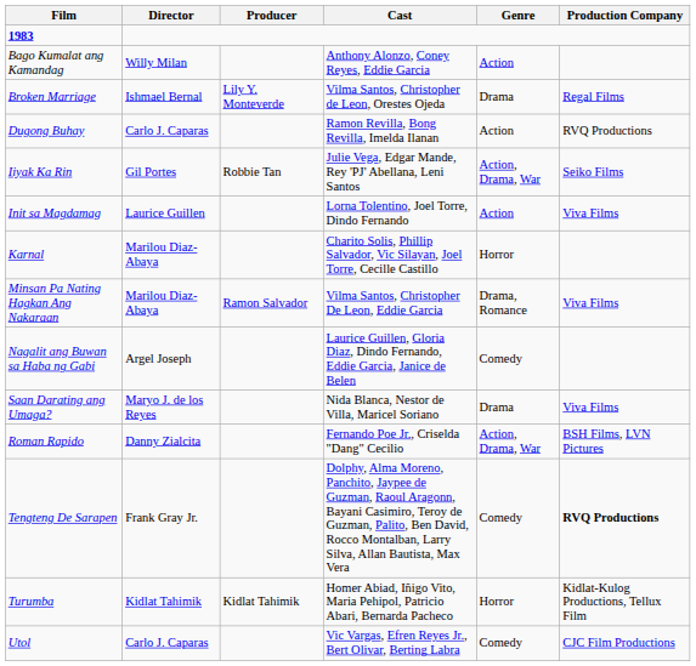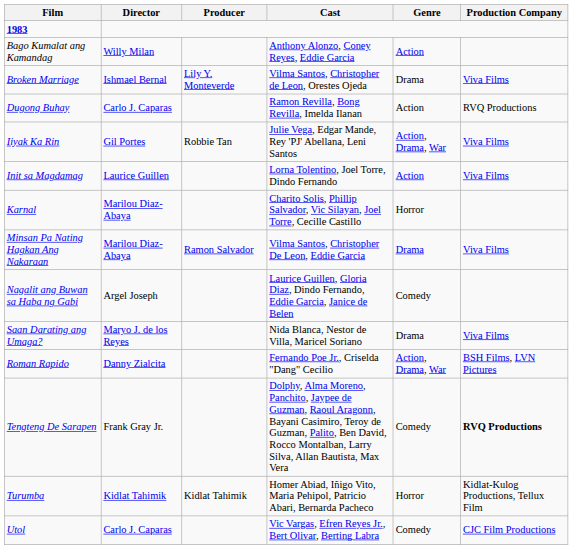 <table class="wikitable">
 <tr>
 <th width="180">Film</th>
 <th width="150">Director</th>
 <th width="150">Producer</th>
 <th width="250">Cast</th>
 <th width="120">Genre</th>
 <th width="200">Production Company</th>
 </tr>
 <tr>
 <td><strong><a href='#'>1983</a></strong></td>
 </tr>
 <tr>
 <td><em>Bago Kumalat ang Kamandag</em></td>
 <td><a href='#'>Willy Milan</a></td>
 <td></td>
 <td><a href='#'>Anthony Alonzo</a>, <a href='#'>Coney Reyes</a>, <a href='#'>Eddie Garcia</a></td>
 <td><a href='#'>Action</a></td>
 <td></td>
 </tr>
 <tr>
 <td><em><a href='#'>Broken Marriage</a></em></td>
 <td><a href='#'>Ishmael Bernal</a></td>
 <td><a href='#'>Lily Y. Monteverde</a></td>
 <td><a href='#'>Vilma Santos</a>, <a href='#'>Christopher de Leon</a>, Orestes Ojeda</td>
 <td>Drama</td>
-<td><a href='#'>Regal Films</a></td>
+<td><a href='#'>Viva Films</a></td>
 </tr>
 <tr>
 <td><em><a href='#'>Dugong Buhay</a></em></td>
 <td><a href='#'>Carlo J. Caparas</a></td>
 <td></td>
 <td><a href='#'>Ramon Revilla</a>, <a href='#'>Bong Revilla</a>, Imelda Ilanan</td>
 <td>Action</td>
 <td>RVQ Productions</td>
 </tr>
 <tr>
 <td><em><a href='#'>Iiyak Ka Rin</a></em></td>
 <td><a href='#'>Gil Portes</a></td>
 <td>Robbie Tan</td>
 <td><a href='#'>Julie Vega</a>, Edgar Mande, Rey 'PJ' Abellana, Leni Santos</td>
 <td><a href='#'>Action</a>, <a href='#'>Drama</a>, <a href='#'>War</a></td>
-<td><a href='#'>Seiko Films</a></td>
+<td><a href='#'>Viva Films</a></td>
 </tr>
 <tr>
 <td><em><a href='#'>Init sa Magdamag</a></em></td>
 <td><a href='#'>Laurice Guillen</a></td>
 <td></td>
 <td><a href='#'>Lorna Tolentino</a>, Joel Torre, Dindo Fernando</td>
 <td><a href='#'>Action</a></td>
 <td><a href='#'>Viva Films</a></td>
 </tr>
 <tr>
 <td><em><a href='#'>Karnal</a></em></td>
 <td><a href='#'>Marilou Diaz-Abaya</a></td>
 <td></td>
 <td><a href='#'>Charito Solis</a>, <a href='#'>Phillip Salvador</a>, <a href='#'>Vic Silayan</a>, <a href='#'>Joel Torre</a>, Cecille Castillo</td>
 <td>Horror</td>
 <td></td>
 </tr>
 <tr>
 <td><em><a href='#'>Minsan Pa Nating Hagkan Ang Nakaraan</a></em></td>
 <td><a href='#'>Marilou Diaz-Abaya</a></td>
 <td><a href='#'>Ramon Salvador</a></td>
 <td><a href='#'>Vilma Santos</a>, <a href='#'>Christopher De Leon</a>, <a href='#'>Eddie Garcia</a></td>
-<td>Drama, Romance</td>
+<td><a href='#'>Drama</a></td>
 <td><a href='#'>Viva Films</a></td>
 </tr>
 <tr>
 <td><em><a href='#'>Nagalit ang Buwan sa Haba ng Gabi</a></em></td>
 <td>Argel Joseph</td>
 <td></td>
 <td><a href='#'>Laurice Guillen</a>, <a href='#'>Gloria Diaz</a>, Dindo Fernando, <a href='#'>Eddie Garcia</a>, <a href='#'>Janice de Belen</a></td>
 <td>Comedy</td>
 <td></td>
 </tr>
 <tr>
 <td><em><a href='#'>Saan Darating ang Umaga?</a></em></td>
 <td><a href='#'>Maryo J. de los Reyes</a></td>
 <td></td>
 <td>Nida Blanca, Nestor de Villa, Maricel Soriano</td>
 <td>Drama</td>
 <td><a href='#'>Viva Films</a></td>
 </tr>
 <tr>
 <td><em><a href='#'>Roman Rapido</a></em></td>
 <td><a href='#'>Danny Zialcita</a></td>
 <td></td>
 <td><a href='#'>Fernando Poe Jr.</a>, Criselda "Dang" Cecilio</td>
 <td><a href='#'>Action</a>, <a href='#'>Drama</a>, <a href='#'>War</a></td>
 <td><a href='#'>BSH Films</a>, <a href='#'>LVN Pictures</a></td>
 </tr>
 <tr>
 <td><em><a href='#'>Tengteng De Sarapen</a></em></td>
 <td>Frank Gray Jr.</td>
 <td></td>
 <td><a href='#'>Dolphy</a>, <a href='#'>Alma Moreno</a>, <a href='#'>Panchito</a>, <a href='#'>Jaypee de Guzman</a>, <a href='#'>Raoul Aragonn</a>, Bayani Casimiro, Teroy de Guzman, <a href='#'>Palito</a>, Ben David, Rocco Montalban, Larry Silva, Allan Bautista, Max Vera</td>
 <td>Comedy</td>
 <td><strong>RVQ Productions</strong></td>
 </tr>
 <tr>
 <td><em><a href='#'>Turumba</a></em></td>
 <td><a href='#'>Kidlat Tahimik</a></td>
 <td>Kidlat Tahimik</td>
 <td>Homer Abiad, Iñigo Vito, Maria Pehipol, Patricio Abari, Bernarda Pacheco</td>
 <td>Horror</td>
 <td>Kidlat-Kulog Productions, Tellux Film</td>
 </tr>
 <tr>
 <td><em><a href='#'>Utol</a></em></td>
 <td><a href='#'>Carlo J. Caparas</a></td>
 <td></td>
 <td><a href='#'>Vic Vargas</a>, <a href='#'>Efren Reyes Jr.</a>, <a href='#'>Bert Olivar</a>, <a href='#'>Berting Labra</a></td>
 <td>Comedy</td>
 <td><a href='#'>CJC Film Productions</a></td>
 </tr>
 </table>
